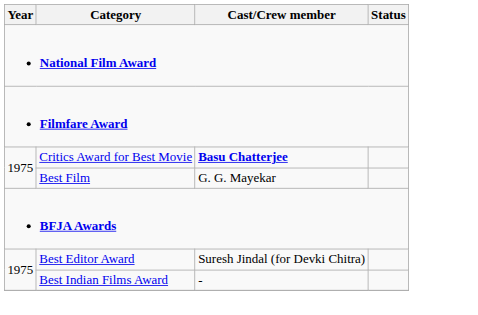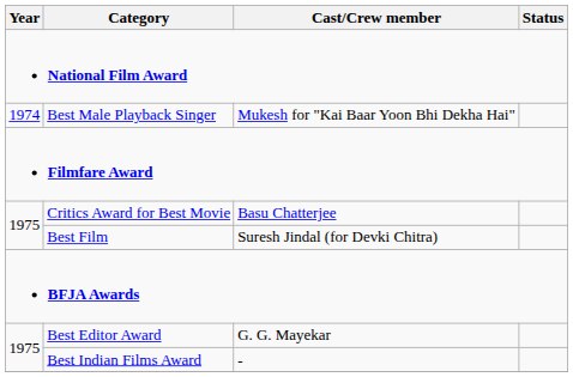 <table class="wikitable">
 <tr>
 <th>Year</th>
 <th>Category</th>
 <th>Cast/Crew member</th>
 <th>Status</th>
 </tr>
 <tr>
 <td colspan="4"><br><ul><li><strong><a href='#'>National Film Award</a></strong></li></ul></td>
 </tr>
 <tr>
+<td><a href='#'>1974</a></td>
+<td><a href='#'>Best Male Playback Singer</a></td>
+<td><a href='#'>Mukesh</a> for "Kai Baar Yoon Bhi Dekha Hai"</td>
+<td></td>
+</tr>
+<tr>
 <td colspan="4"><br><ul><li><strong><a href='#'>Filmfare Award</a></strong></li></ul></td>
 </tr>
 <tr>
 <td rowspan="2">1975</td>
 <td><a href='#'>Critics Award for Best Movie</a></td>
-<td><strong><a href='#'>Basu Chatterjee</a></strong></td>
+<td><a href='#'>Basu Chatterjee</a></td>
 <td></td>
 </tr>
 <tr>
 <td><a href='#'>Best Film</a></td>
-<td>G. G. Mayekar</td>
+<td>Suresh Jindal (for Devki Chitra)</td>
 <td></td>
 </tr>
 <tr>
 <td colspan="4"><br><ul><li><strong><a href='#'>BFJA Awards</a></strong></li></ul></td>
 </tr>
 <tr>
 <td rowspan="2">1975</td>
 <td><a href='#'>Best Editor Award</a></td>
-<td>Suresh Jindal (for Devki Chitra)</td>
+<td>G. G. Mayekar</td>
 <td></td>
 </tr>
 <tr>
 <td><a href='#'>Best Indian Films Award</a></td>
 <td>-</td>
 <td></td>
 </tr>
 <tr>
 </tr>
 </table>
